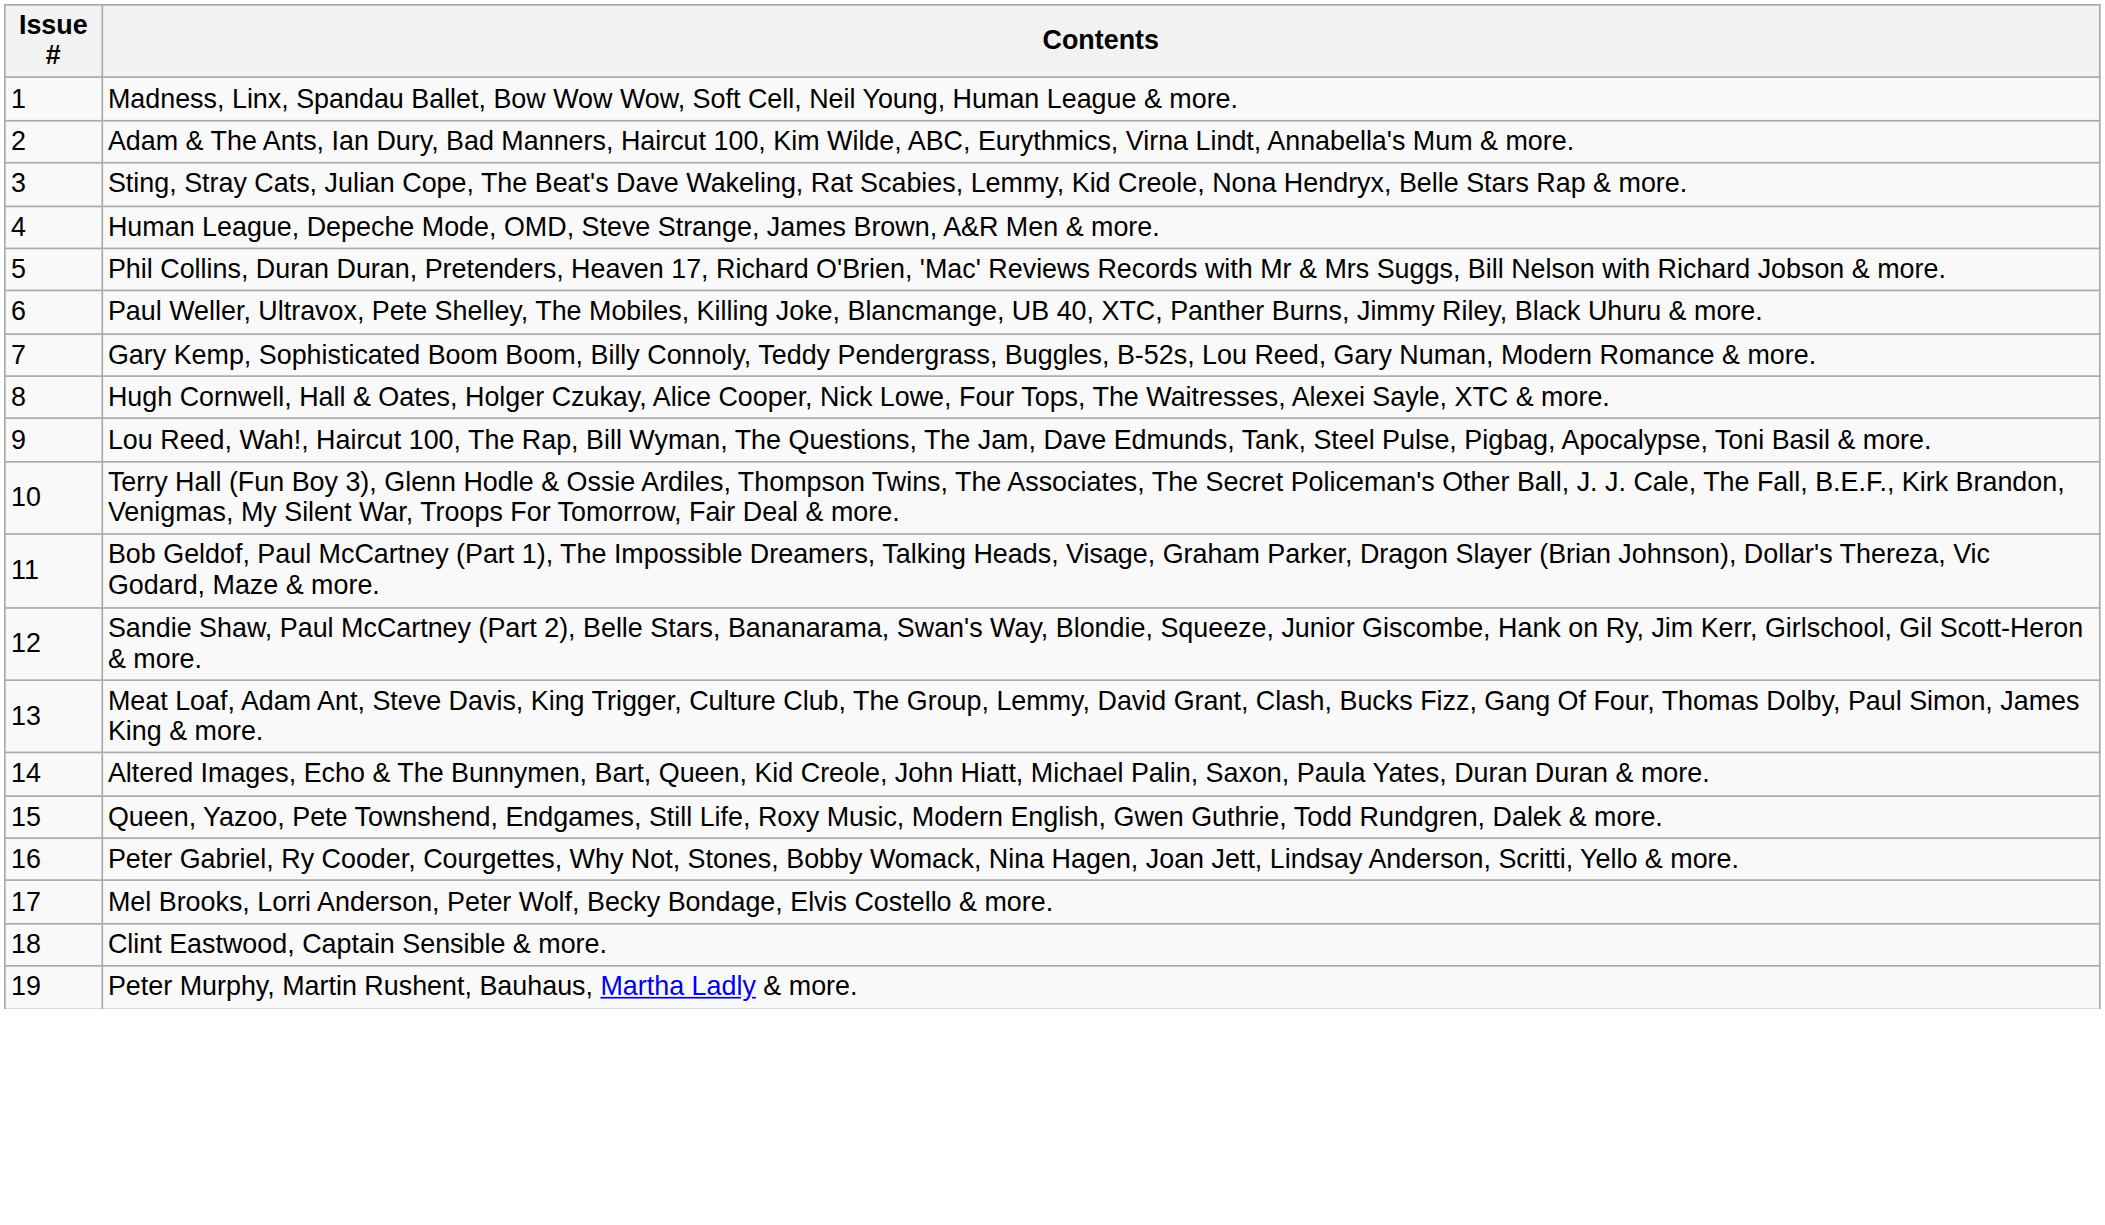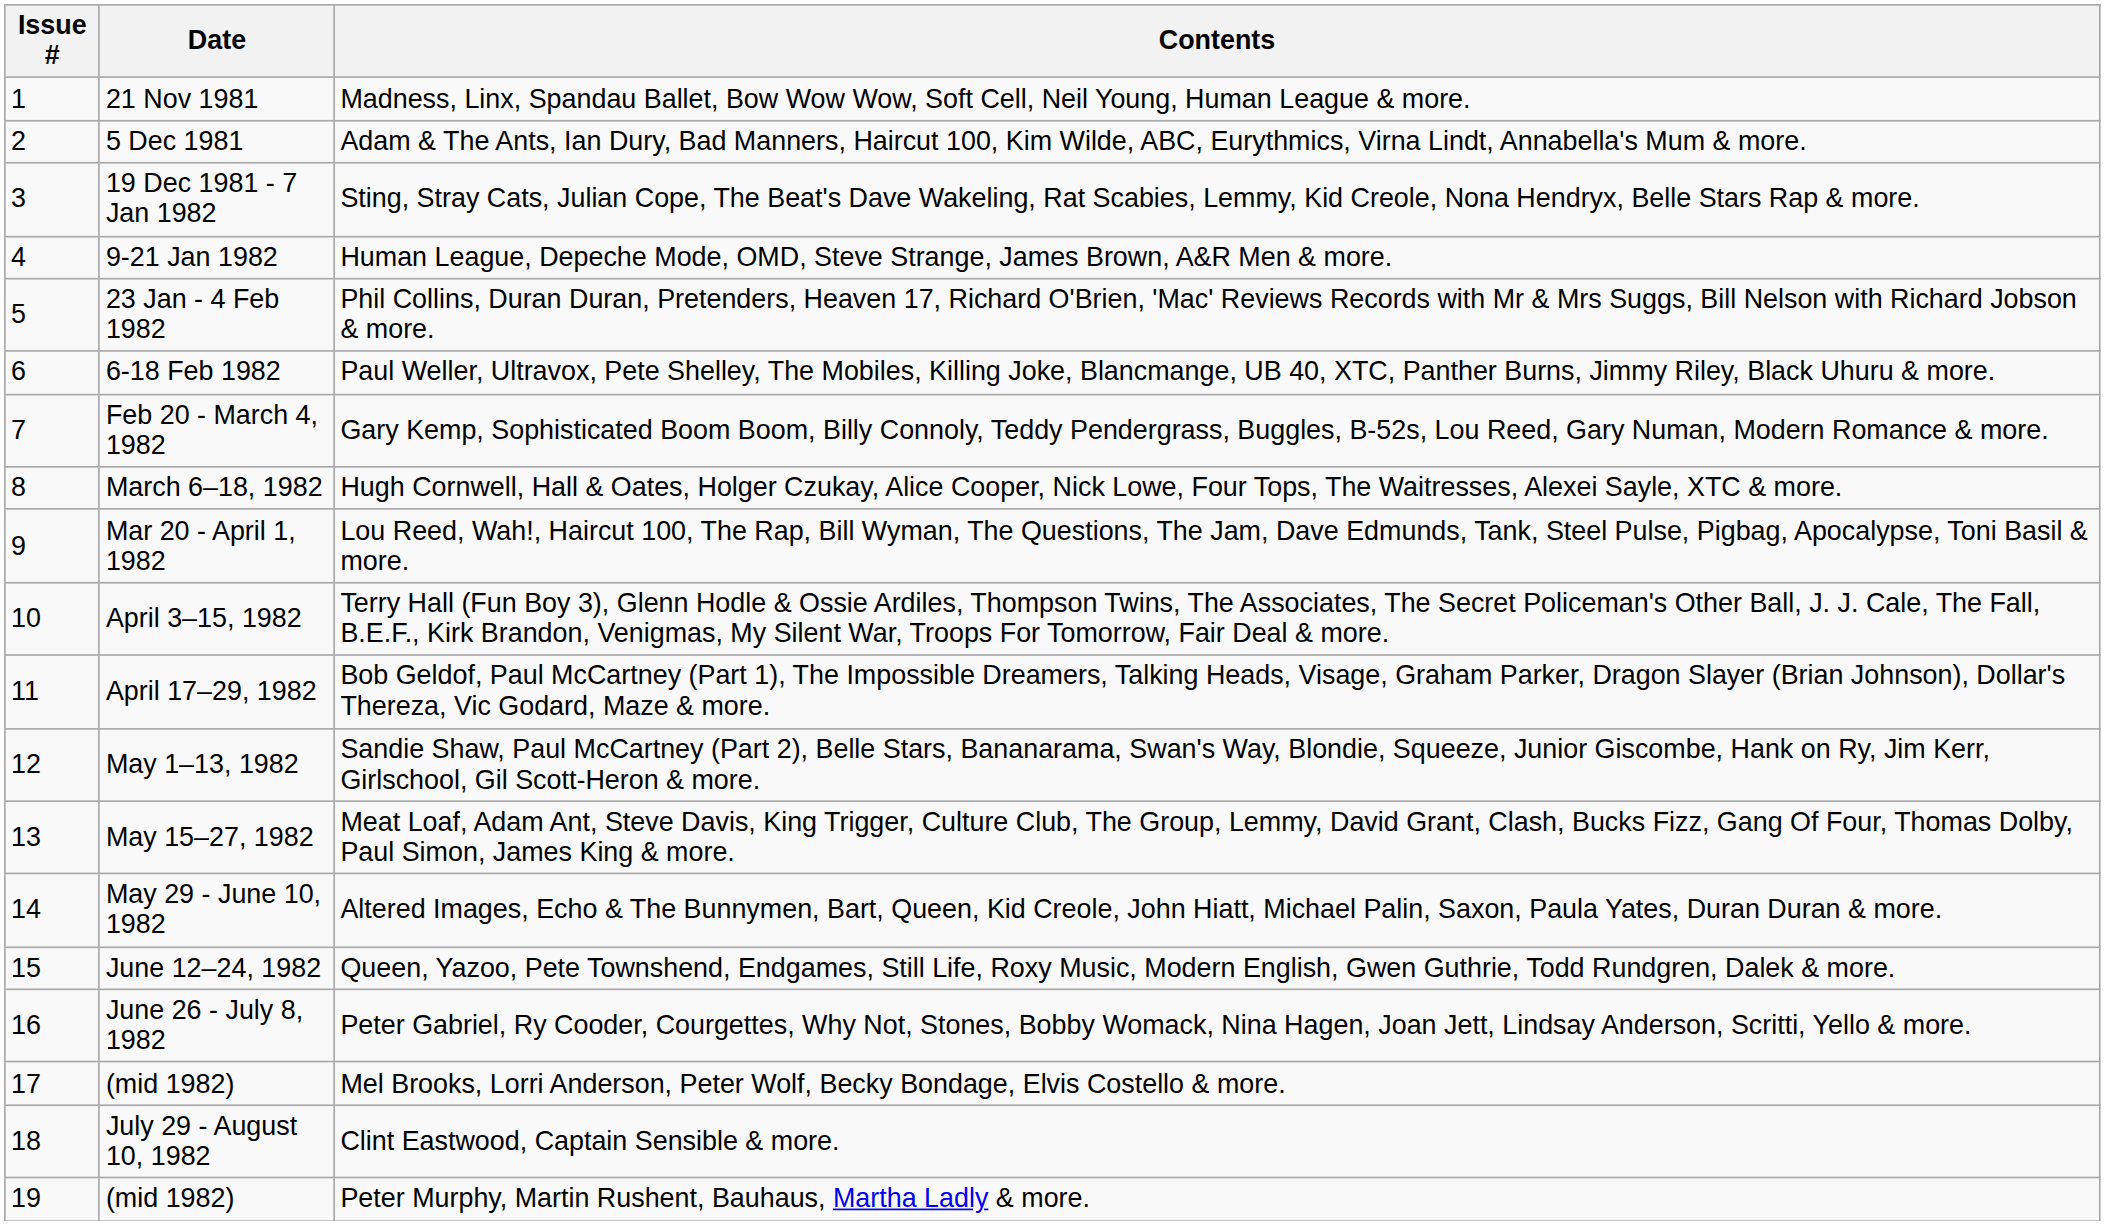 <table class="wikitable">
 <tr>
 <th>Issue #</th>
+<th>Date</th>
 <th>Contents</th>
 </tr>
 <tr>
 <td>1</td>
+<td>21 Nov 1981</td>
 <td>Madness, Linx, Spandau Ballet, Bow Wow Wow, Soft Cell, Neil Young, Human League & more.</td>
 </tr>
 <tr>
 <td>2</td>
+<td>5 Dec 1981</td>
 <td>Adam & The Ants, Ian Dury, Bad Manners, Haircut 100, Kim Wilde, ABC, Eurythmics, Virna Lindt, Annabella's Mum & more.</td>
 </tr>
 <tr>
 <td>3</td>
+<td>19 Dec 1981 - 7 Jan 1982</td>
 <td>Sting, Stray Cats, Julian Cope, The Beat's Dave Wakeling, Rat Scabies, Lemmy, Kid Creole, Nona Hendryx, Belle Stars Rap & more.</td>
 </tr>
 <tr>
 <td>4</td>
+<td>9-21 Jan 1982</td>
 <td>Human League, Depeche Mode, OMD, Steve Strange, James Brown, A&R Men & more.</td>
 </tr>
 <tr>
 <td>5</td>
+<td>23 Jan - 4 Feb 1982</td>
 <td>Phil Collins, Duran Duran, Pretenders, Heaven 17, Richard O'Brien, 'Mac' Reviews Records with Mr & Mrs Suggs, Bill Nelson with Richard Jobson & more.</td>
 </tr>
 <tr>
 <td>6</td>
+<td>6-18 Feb 1982</td>
 <td>Paul Weller, Ultravox, Pete Shelley, The Mobiles, Killing Joke, Blancmange, UB 40, XTC, Panther Burns, Jimmy Riley, Black Uhuru & more.</td>
 </tr>
 <tr>
 <td>7</td>
+<td>Feb 20 - March 4, 1982</td>
 <td>Gary Kemp, Sophisticated Boom Boom, Billy Connoly, Teddy Pendergrass, Buggles, B-52s, Lou Reed, Gary Numan, Modern Romance & more.</td>
 </tr>
 <tr>
 <td>8</td>
+<td>March 6–18, 1982</td>
 <td>Hugh Cornwell, Hall & Oates, Holger Czukay, Alice Cooper, Nick Lowe, Four Tops, The Waitresses, Alexei Sayle, XTC & more.</td>
 </tr>
 <tr>
 <td>9</td>
+<td>Mar 20 - April 1, 1982</td>
 <td>Lou Reed, Wah!, Haircut 100, The Rap, Bill Wyman, The Questions, The Jam, Dave Edmunds, Tank, Steel Pulse, Pigbag, Apocalypse, Toni Basil & more.</td>
 </tr>
 <tr>
 <td>10</td>
+<td>April 3–15, 1982</td>
 <td>Terry Hall (Fun Boy 3), Glenn Hodle & Ossie Ardiles, Thompson Twins, The Associates, The Secret Policeman's Other Ball, J. J. Cale, The Fall, B.E.F., Kirk Brandon, Venigmas, My Silent War, Troops For Tomorrow, Fair Deal & more.</td>
 </tr>
 <tr>
 <td>11</td>
+<td>April 17–29, 1982</td>
 <td>Bob Geldof, Paul McCartney (Part 1), The Impossible Dreamers, Talking Heads, Visage, Graham Parker, Dragon Slayer (Brian Johnson), Dollar's Thereza, Vic Godard, Maze & more.</td>
 </tr>
 <tr>
 <td>12</td>
+<td>May 1–13, 1982</td>
 <td>Sandie Shaw, Paul McCartney (Part 2), Belle Stars, Bananarama, Swan's Way, Blondie, Squeeze, Junior Giscombe, Hank on Ry, Jim Kerr, Girlschool, Gil Scott-Heron & more.</td>
 </tr>
 <tr>
 <td>13</td>
+<td>May 15–27, 1982</td>
 <td>Meat Loaf, Adam Ant, Steve Davis, King Trigger, Culture Club, The Group, Lemmy, David Grant, Clash, Bucks Fizz, Gang Of Four, Thomas Dolby, Paul Simon, James King & more.</td>
 </tr>
 <tr>
 <td>14</td>
+<td>May 29 - June 10, 1982</td>
 <td>Altered Images, Echo & The Bunnymen, Bart, Queen, Kid Creole, John Hiatt, Michael Palin, Saxon, Paula Yates, Duran Duran & more.</td>
 </tr>
 <tr>
 <td>15</td>
+<td>June 12–24, 1982</td>
 <td>Queen, Yazoo, Pete Townshend, Endgames, Still Life, Roxy Music, Modern English, Gwen Guthrie, Todd Rundgren, Dalek & more.</td>
 </tr>
 <tr>
 <td>16</td>
+<td>June 26 - July 8, 1982</td>
 <td>Peter Gabriel, Ry Cooder, Courgettes, Why Not, Stones, Bobby Womack, Nina Hagen, Joan Jett, Lindsay Anderson, Scritti, Yello & more.</td>
 </tr>
 <tr>
 <td>17</td>
+<td>(mid 1982)</td>
 <td>Mel Brooks, Lorri Anderson, Peter Wolf, Becky Bondage, Elvis Costello & more.</td>
 </tr>
 <tr>
 <td>18</td>
+<td>July 29 - August 10, 1982</td>
 <td>Clint Eastwood, Captain Sensible & more.</td>
 </tr>
 <tr>
 <td>19</td>
+<td>(mid 1982)</td>
 <td>Peter Murphy, Martin Rushent, Bauhaus, <a href='#'>Martha Ladly</a> & more.</td>
 </tr>
 </table>
